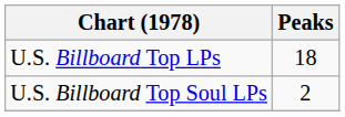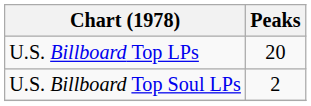 <table class="wikitable">
 <tr>
 <th>Chart (1978)</th>
 <th>Peaks<br></th>
 </tr>
 <tr>
 <td>U.S. <a href='#'><em>Billboard</em> Top LPs</a></td>
-<td align="center">18</td>
+<td align="center">20</td>
 </tr>
 <tr>
 <td>U.S. <em>Billboard</em> <a href='#'>Top Soul LPs</a></td>
 <td align="center">2</td>
 </tr>
 <tr>
 </tr>
 </table>
